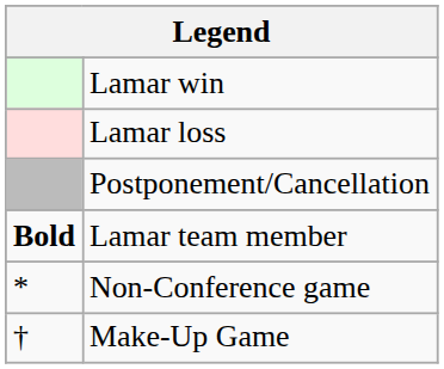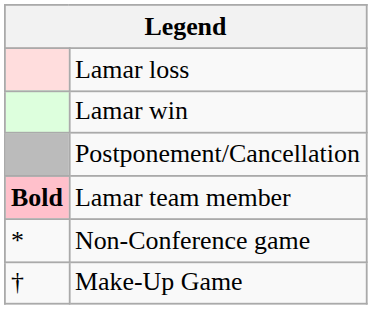 <table class="wikitable" style="font-size:90%">
 <tr>
 <th colspan="2">Legend</th>
+</tr>
+<tr>
+<td bgcolor="#ffdddd"> </td>
+<td>Lamar loss</td>
 </tr>
 <tr>
 <td bgcolor="#ddffdd"> </td>
 <td>Lamar win</td>
 </tr>
 <tr>
-<td bgcolor="#ffdddd"> </td>
-<td>Lamar loss</td>
-</tr>
-<tr>
 <td bgcolor="#bbbbbb"> </td>
 <td>Postponement/Cancellation</td>
 </tr>
 <tr>
-<td><strong>Bold</strong></td>
+<td style="background: pink;"><strong>Bold</strong></td>
 <td>Lamar team member</td>
 </tr>
 <tr>
 <td>*</td>
 <td>Non-Conference game</td>
 </tr>
 <tr>
 <td>†</td>
 <td>Make-Up Game</td>
 </tr>
 </table>
